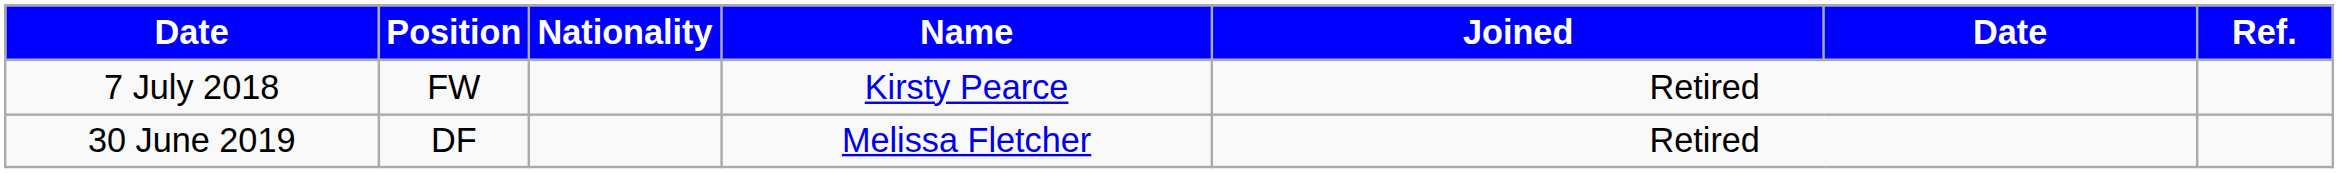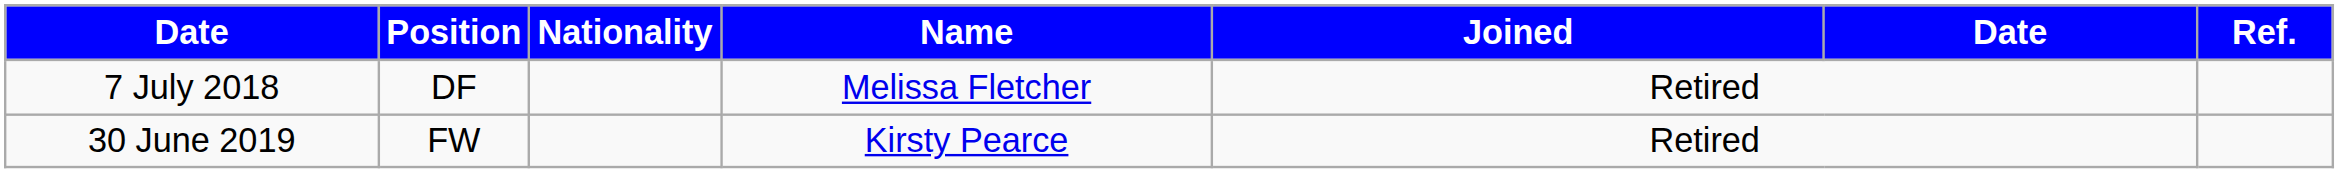 <table class="wikitable"  style="text-align:center; font-size:90%; ">
 <tr>
 <th style="background:#00f; color:white; width:150px;">Date</th>
 <th style="background:#00f; color:white; width:50px;">Position</th>
 <th style="background:#00f; color:white; width:50px;">Nationality</th>
 <th style="background:#00f; color:white; width:200px;">Name</th>
 <th style="background:#00f; color:white; width:250px;">Joined</th>
 <th style="background:#00f; color:white; width:150px;">Date</th>
 <th style="background:#00f; color:white; width:50px;">Ref.</th>
 </tr>
 <tr>
 <td>7 July 2018</td>
+<td>DF</td>
+<td></td>
+<td><a href='#'>Melissa Fletcher</a></td>
+<td colspan="2">Retired</td>
+<td></td>
+</tr>
+<tr>
+<td>30 June 2019</td>
 <td>FW</td>
 <td></td>
 <td><a href='#'>Kirsty Pearce</a></td>
 <td colspan="2">Retired</td>
 <td></td>
 </tr>
-<tr>
-<td>30 June 2019</td>
-<td>DF</td>
-<td></td>
-<td><a href='#'>Melissa Fletcher</a></td>
-<td colspan="2">Retired</td>
-<td></td>
-</tr>
 </table>
